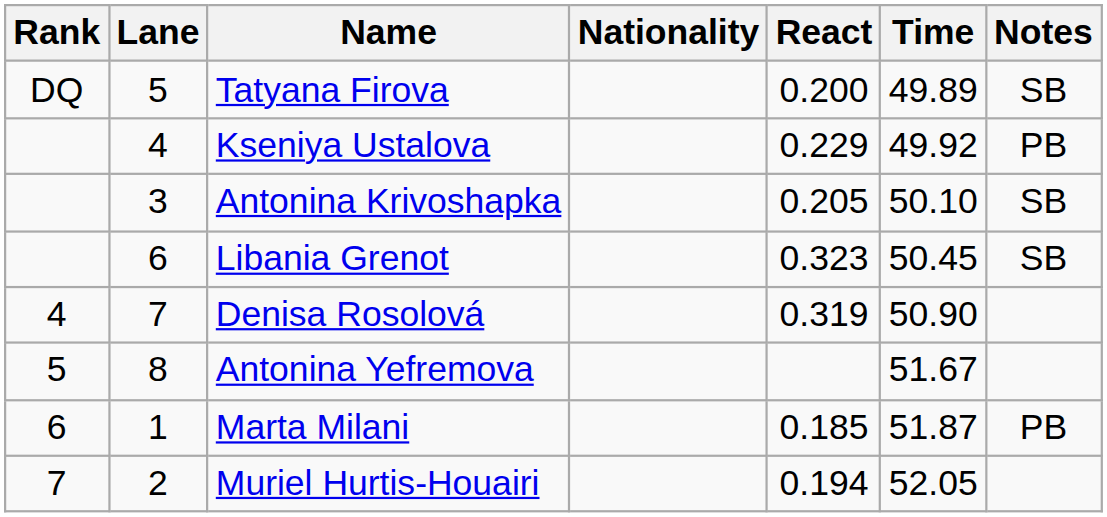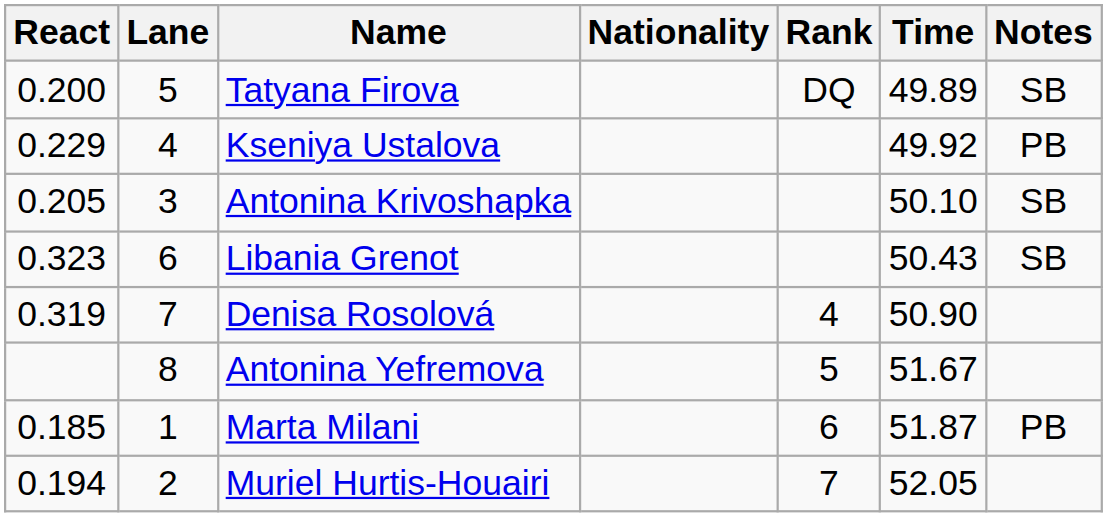 <table class="wikitable sortable" style="text-align:center">
 <tr>
-<th>Rank</th>
+<th>React</th>
 <th>Lane</th>
 <th>Name</th>
 <th>Nationality</th>
-<th>React</th>
+<th>Rank</th>
 <th>Time</th>
 <th>Notes</th>
 </tr>
 <tr>
-<td>DQ</td>
+<td>0.200</td>
 <td>5</td>
 <td align="left"><a href='#'>Tatyana Firova</a></td>
 <td align=left></td>
-<td>0.200</td>
+<td>DQ</td>
 <td>49.89</td>
 <td>SB</td>
 </tr>
 <tr>
-<td></td>
+<td>0.229</td>
 <td>4</td>
 <td align="left"><a href='#'>Kseniya Ustalova</a></td>
 <td align=left></td>
-<td>0.229</td>
+<td></td>
 <td>49.92</td>
 <td>PB</td>
 </tr>
 <tr>
-<td></td>
+<td>0.205</td>
 <td>3</td>
 <td align="left"><a href='#'>Antonina Krivoshapka</a></td>
 <td align=left></td>
-<td>0.205</td>
+<td></td>
 <td>50.10</td>
 <td>SB</td>
 </tr>
 <tr>
-<td></td>
+<td>0.323</td>
 <td>6</td>
 <td align="left"><a href='#'>Libania Grenot</a></td>
 <td align=left></td>
-<td>0.323</td>
-<td>50.45</td>
+<td></td>
+<td>50.43</td>
 <td>SB</td>
 </tr>
 <tr>
-<td>4</td>
+<td>0.319</td>
 <td>7</td>
 <td align="left"><a href='#'>Denisa Rosolová</a></td>
 <td align=left></td>
-<td>0.319</td>
+<td>4</td>
 <td>50.90</td>
 <td></td>
 </tr>
 <tr>
-<td>5</td>
+<td></td>
 <td>8</td>
 <td align="left"><a href='#'>Antonina Yefremova</a></td>
 <td align=left></td>
-<td></td>
+<td>5</td>
 <td>51.67</td>
 <td></td>
 </tr>
 <tr>
-<td>6</td>
+<td>0.185</td>
 <td>1</td>
 <td align="left"><a href='#'>Marta Milani</a></td>
 <td align=left></td>
-<td>0.185</td>
+<td>6</td>
 <td>51.87</td>
 <td>PB</td>
 </tr>
 <tr>
-<td>7</td>
+<td>0.194</td>
 <td>2</td>
 <td align="left"><a href='#'>Muriel Hurtis-Houairi</a></td>
 <td align=left></td>
-<td>0.194</td>
+<td>7</td>
 <td>52.05</td>
 <td></td>
 </tr>
 </table>
